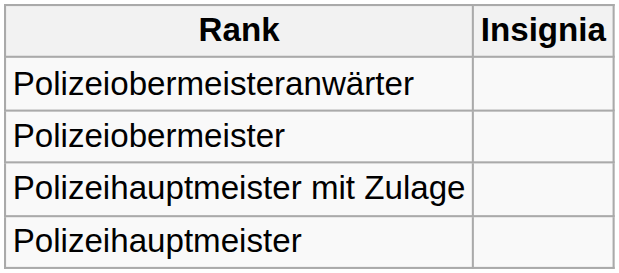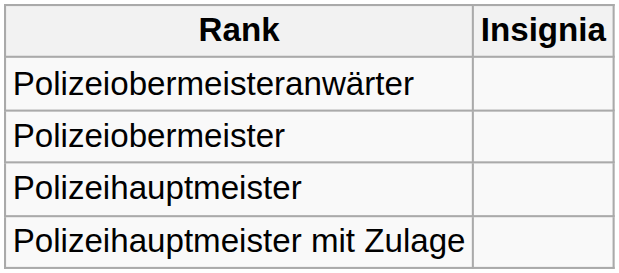 <table class="wikitable">
 <tr>
 <th>Rank</th>
 <th>Insignia</th>
 </tr>
 <tr>
 <td>Polizeiobermeisteranwärter</td>
 <td></td>
 </tr>
 <tr>
 <td>Polizeiobermeister</td>
 <td></td>
 </tr>
 <tr>
+<td>Polizeihauptmeister</td>
+<td></td>
+</tr>
+<tr>
 <td>Polizeihauptmeister mit Zulage</td>
 <td></td>
 </tr>
-<tr>
-<td>Polizeihauptmeister</td>
-<td></td>
-</tr>
 </table>
